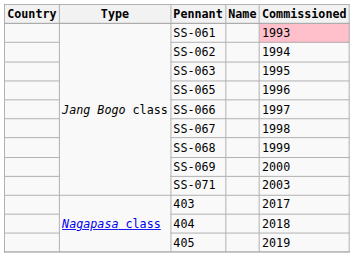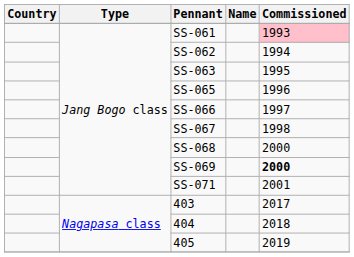 <table class="wikitable sortable" border="1">
 <tr>
 <th scope="col">Country</th>
 <th scope="col">Type</th>
 <th scope="col" class="unsortable">Pennant</th>
 <th scope="col">Name</th>
 <th scope="col">Commissioned</th>
 </tr>
 <tr>
 </tr>
 <tr>
 <td></td>
 <td rowspan="9"><em>Jang Bogo</em> class</td>
 <td>SS-061</td>
 <td></td>
 <td center style="background: pink;">1993</td>
 </tr>
 <tr>
 <td></td>
 <td>SS-062</td>
 <td></td>
 <td center>1994</td>
 </tr>
 <tr>
 <td></td>
 <td>SS-063</td>
 <td></td>
 <td center>1995</td>
 </tr>
 <tr>
 <td></td>
 <td>SS-065</td>
 <td></td>
 <td center>1996</td>
 </tr>
 <tr>
 <td></td>
 <td>SS-066</td>
 <td></td>
 <td center>1997</td>
 </tr>
 <tr>
 <td></td>
 <td>SS-067</td>
 <td></td>
 <td center>1998</td>
 </tr>
 <tr>
 <td></td>
 <td>SS-068</td>
 <td></td>
-<td center>1999</td>
+<td center>2000</td>
 </tr>
 <tr>
 <td></td>
 <td>SS-069</td>
 <td></td>
-<td center>2000</td>
+<td center><strong>2000</strong></td>
 </tr>
 <tr>
 <td></td>
 <td>SS-071</td>
 <td></td>
-<td center>2003</td>
+<td center>2001</td>
 </tr>
 <tr>
 <td></td>
 <td rowspan="3"><a href='#'><em>Nagapasa</em> class</a></td>
 <td>403</td>
 <td></td>
 <td center>2017</td>
 </tr>
 <tr>
 <td></td>
 <td>404</td>
 <td></td>
 <td center>2018</td>
 </tr>
 <tr>
 <td></td>
 <td>405</td>
 <td></td>
 <td center>2019</td>
 </tr>
 <tr>
 </tr>
 </table>
